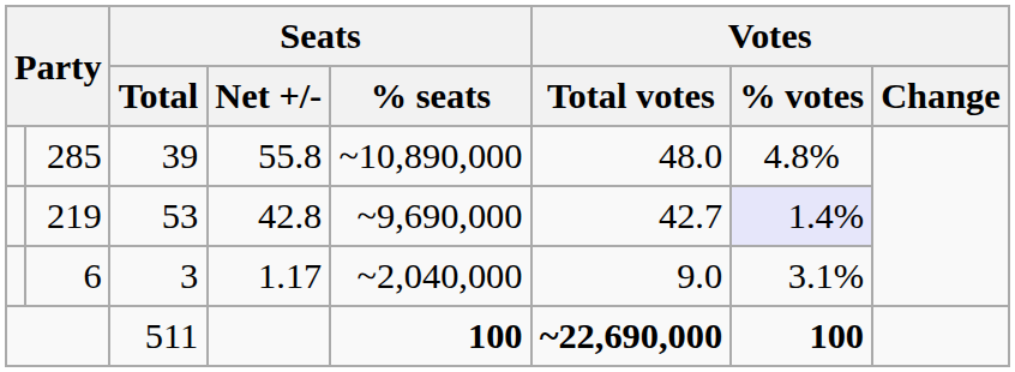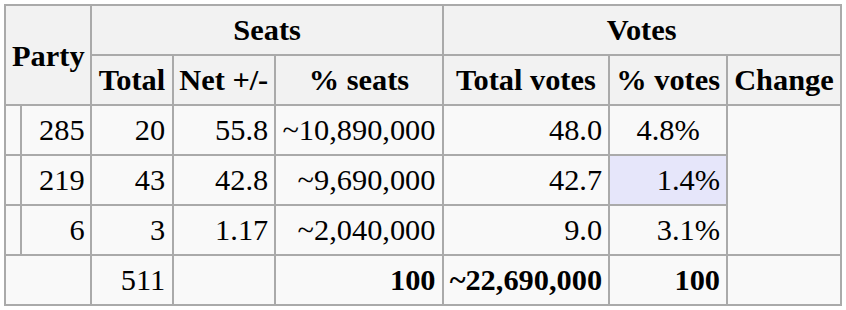 <table class="wikitable sortable" style="text-align:right; font-size:95%;">
 <tr>
 <th colspan="2" rowspan="2">Party</th>
 <th colspan="3">Seats</th>
 <th colspan="3">Votes</th>
 </tr>
 <tr>
 <th>Total</th>
 <th>Net +/-</th>
 <th>% seats</th>
 <th>Total votes</th>
 <th>% votes</th>
 <th>Change</th>
 </tr>
 <tr>
 <td></td>
 <td align="right">285</td>
-<td align="right">39</td>
+<td align="right">20</td>
 <td align="right">55.8</td>
 <td align="right">~10,890,000</td>
 <td align="right">48.0</td>
 <td style="text-align:center"> 4.8%</td>
 </tr>
 <tr>
 <td></td>
 <td align="right">219</td>
-<td align="right">53</td>
+<td align="right">43</td>
 <td align="right">42.8</td>
 <td align="right">~9,690,000</td>
 <td align="right">42.7</td>
 <td style="background: lavender;"> 1.4%</td>
 </tr>
 <tr>
 <td></td>
 <td align="right">6</td>
 <td align="right">3</td>
 <td align="right">1.17</td>
 <td align="right">~2,040,000</td>
 <td align="right">9.0</td>
 <td> 3.1%</td>
 </tr>
 <tr>
 <td colspan="2" style="text-align:right"></td>
 <td align="right">511</td>
 <td></td>
 <td align="right"><strong>100</strong></td>
 <td align="right"><strong>~22,690,000</strong></td>
 <td align="right"><strong>100</strong></td>
 <td></td>
 </tr>
 </table>
